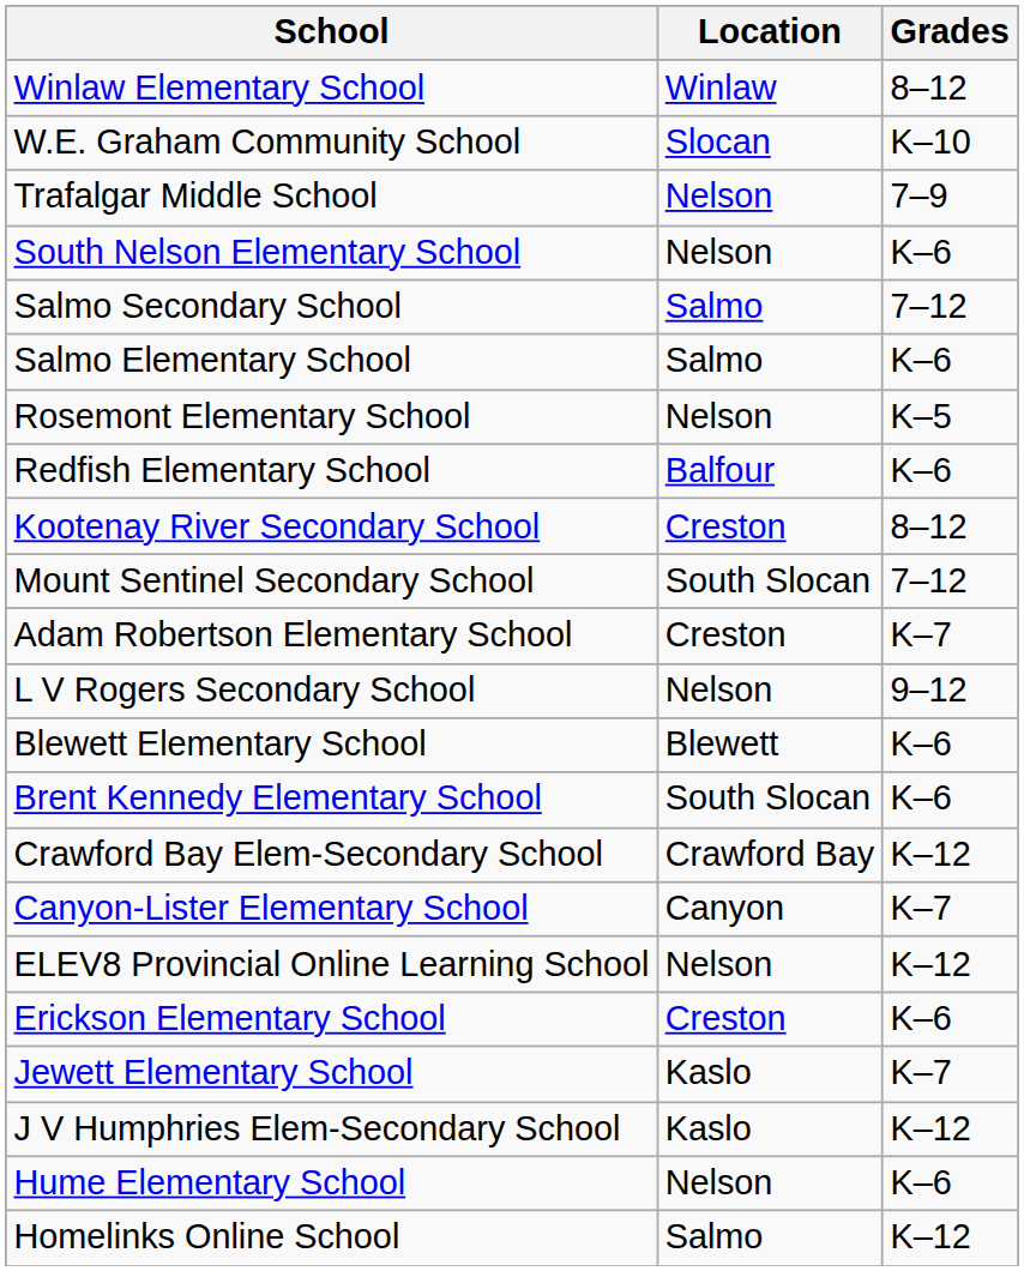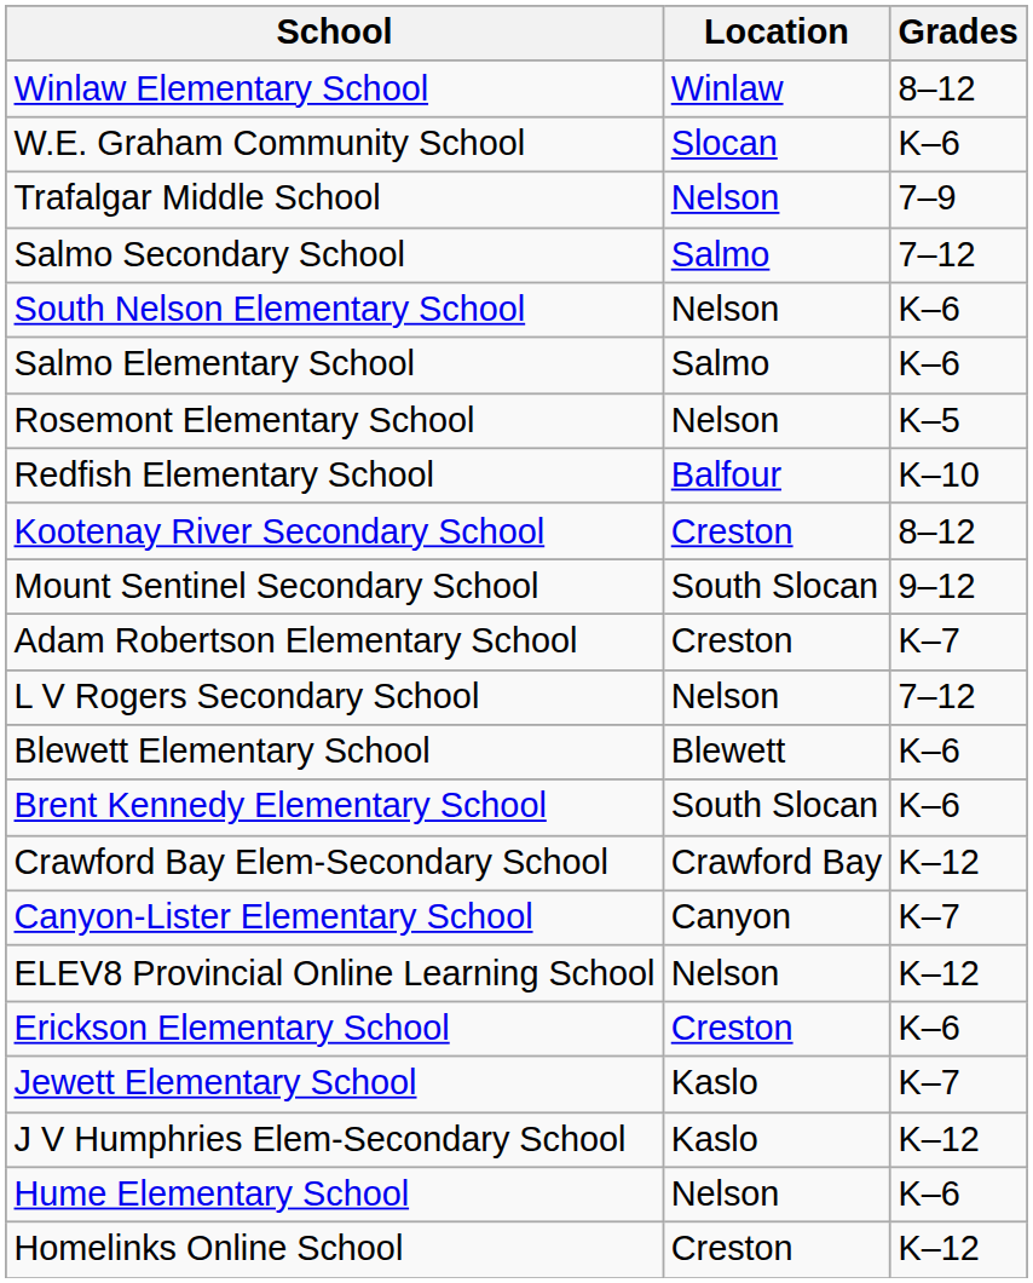 <table class="wikitable">
 <tr>
 <th>School</th>
 <th>Location</th>
 <th>Grades</th>
 </tr>
 <tr>
 <td><a href='#'>Winlaw Elementary School</a></td>
 <td><a href='#'>Winlaw</a></td>
 <td>8–12</td>
 </tr>
 <tr>
 <td>W.E. Graham Community School</td>
 <td><a href='#'>Slocan</a></td>
-<td>K–10</td>
+<td>K–6</td>
 </tr>
 <tr>
 <td>Trafalgar Middle School</td>
 <td><a href='#'>Nelson</a></td>
 <td>7–9</td>
 </tr>
 <tr>
+<td>Salmo Secondary School</td>
+<td><a href='#'>Salmo</a></td>
+<td>7–12</td>
+</tr>
+<tr>
 <td><a href='#'>South Nelson Elementary School</a></td>
 <td>Nelson</td>
 <td>K–6</td>
-</tr>
-<tr>
-<td>Salmo Secondary School</td>
-<td><a href='#'>Salmo</a></td>
-<td>7–12</td>
 </tr>
 <tr>
 <td>Salmo Elementary School</td>
 <td>Salmo</td>
 <td>K–6</td>
 </tr>
 <tr>
 <td>Rosemont Elementary School</td>
 <td>Nelson</td>
 <td>K–5</td>
 </tr>
 <tr>
 <td>Redfish Elementary School</td>
 <td><a href='#'>Balfour</a></td>
-<td>K–6</td>
+<td>K–10</td>
 </tr>
 <tr>
 <td><a href='#'>Kootenay River Secondary School</a></td>
 <td><a href='#'>Creston</a></td>
 <td>8–12</td>
 </tr>
 <tr>
 <td>Mount Sentinel Secondary School</td>
 <td>South Slocan</td>
-<td>7–12</td>
+<td>9–12</td>
 </tr>
 <tr>
 <td>Adam Robertson Elementary School</td>
 <td>Creston</td>
 <td>K–7</td>
 </tr>
 <tr>
 <td>L V Rogers Secondary School</td>
 <td>Nelson</td>
-<td>9–12</td>
+<td>7–12</td>
 </tr>
 <tr>
 <td>Blewett Elementary School</td>
 <td>Blewett</td>
 <td>K–6</td>
 </tr>
 <tr>
 <td><a href='#'>Brent Kennedy Elementary School</a></td>
 <td>South Slocan</td>
 <td>K–6</td>
 </tr>
 <tr>
 <td>Crawford Bay Elem-Secondary School</td>
 <td>Crawford Bay</td>
 <td>K–12</td>
 </tr>
 <tr>
 <td><a href='#'>Canyon-Lister Elementary School</a></td>
 <td>Canyon</td>
 <td>K–7</td>
 </tr>
 <tr>
 <td>ELEV8 Provincial Online Learning School</td>
 <td>Nelson</td>
 <td>K–12</td>
 </tr>
 <tr>
 <td><a href='#'>Erickson Elementary School</a></td>
 <td><a href='#'>Creston</a></td>
 <td>K–6</td>
 </tr>
 <tr>
 <td><a href='#'>Jewett Elementary School</a></td>
 <td>Kaslo</td>
 <td>K–7</td>
 </tr>
 <tr>
 <td>J V Humphries Elem-Secondary School</td>
 <td>Kaslo</td>
 <td>K–12</td>
 </tr>
 <tr>
 <td><a href='#'>Hume Elementary School</a></td>
 <td>Nelson</td>
 <td>K–6</td>
 </tr>
 <tr>
 <td>Homelinks Online School</td>
-<td>Salmo</td>
+<td>Creston</td>
 <td>K–12</td>
 </tr>
 </table>
